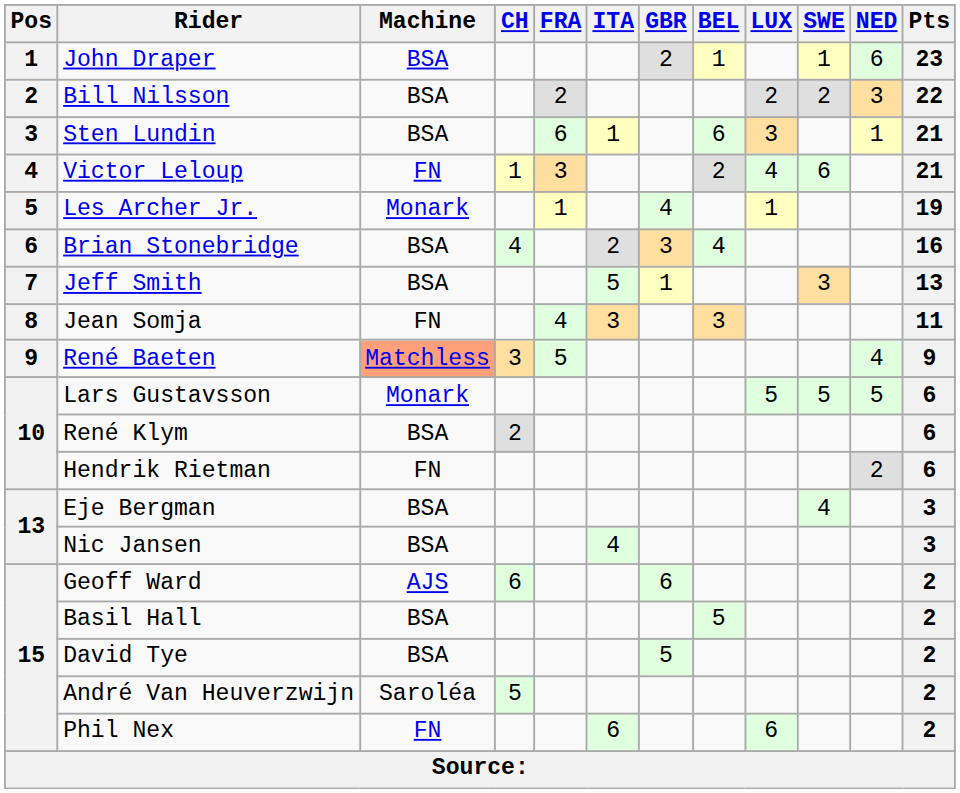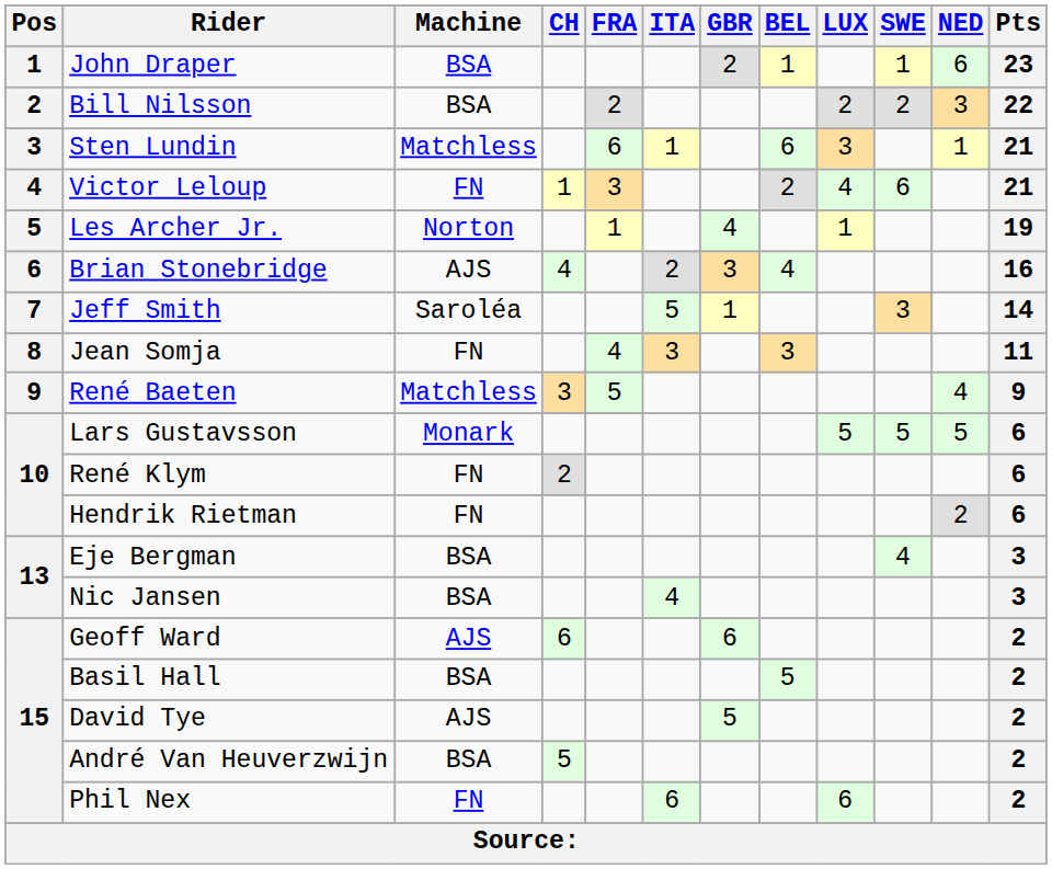 <table class="wikitable" style="font-size: 95%; text-align:center">
 <tr valign="top">
 <th valign="middle">Pos</th>
 <th valign="middle">Rider</th>
 <th valign="middle">Machine</th>
 <th><a href='#'>CH</a><br></th>
 <th><a href='#'>FRA</a><br></th>
 <th><a href='#'>ITA</a><br></th>
 <th><a href='#'>GBR</a><br></th>
 <th><a href='#'>BEL</a><br></th>
 <th><a href='#'>LUX</a><br></th>
 <th><a href='#'>SWE</a><br></th>
 <th><a href='#'>NED</a><br></th>
 <th valign="middle">Pts</th>
 </tr>
 <tr>
 <th>1</th>
 <td align=left> <a href='#'>John Draper</a></td>
 <td><a href='#'>BSA</a></td>
 <td></td>
 <td></td>
 <td></td>
 <td style="background:#dfdfdf;">2</td>
 <td style="background:#ffffbf;">1</td>
 <td></td>
 <td style="background:#ffffbf;">1</td>
 <td style="background:#dfffdf;">6</td>
 <th>23</th>
 </tr>
 <tr>
 <th>2</th>
 <td align=left> <a href='#'>Bill Nilsson</a></td>
 <td>BSA</td>
 <td></td>
 <td style="background:#dfdfdf;">2</td>
 <td></td>
 <td></td>
 <td></td>
 <td style="background:#dfdfdf;">2</td>
 <td style="background:#dfdfdf;">2</td>
 <td style="background:#ffdf9f;">3</td>
 <th>22</th>
 </tr>
 <tr>
 <th>3</th>
 <td align=left> <a href='#'>Sten Lundin</a></td>
-<td>BSA</td>
+<td><a href='#'>Matchless</a></td>
 <td></td>
 <td style="background:#dfffdf;">6</td>
 <td style="background:#ffffbf;">1</td>
 <td></td>
 <td style="background:#dfffdf;">6</td>
 <td style="background:#ffdf9f;">3</td>
 <td></td>
 <td style="background:#ffffbf;">1</td>
 <th>21</th>
 </tr>
 <tr>
 <th>4</th>
 <td align=left> <a href='#'>Victor Leloup</a></td>
 <td><a href='#'>FN</a></td>
 <td style="background:#ffffbf;">1</td>
 <td style="background:#ffdf9f;">3</td>
 <td></td>
 <td></td>
 <td style="background:#dfdfdf;">2</td>
 <td style="background:#dfffdf;">4</td>
 <td style="background:#dfffdf;">6</td>
 <td></td>
 <th>21</th>
 </tr>
 <tr>
 <th>5</th>
 <td align=left> <a href='#'>Les Archer Jr.</a></td>
-<td><a href='#'>Monark</a></td>
+<td><a href='#'>Norton</a></td>
 <td></td>
 <td style="background:#ffffbf;">1</td>
 <td></td>
 <td style="background:#dfffdf;">4</td>
 <td></td>
 <td style="background:#ffffbf;">1</td>
 <td></td>
 <td></td>
 <th>19</th>
 </tr>
 <tr>
 <th>6</th>
 <td align=left> <a href='#'>Brian Stonebridge</a></td>
-<td>BSA</td>
+<td>AJS</td>
 <td style="background:#dfffdf;">4</td>
 <td></td>
 <td style="background:#dfdfdf;">2</td>
 <td style="background:#ffdf9f;">3</td>
 <td style="background:#dfffdf;">4</td>
 <td></td>
 <td></td>
 <td></td>
 <th>16</th>
 </tr>
 <tr>
 <th>7</th>
 <td align=left> <a href='#'>Jeff Smith</a></td>
-<td>BSA</td>
+<td>Saroléa</td>
 <td></td>
 <td></td>
 <td style="background:#dfffdf;">5</td>
 <td style="background:#ffffbf;">1</td>
 <td></td>
 <td></td>
 <td style="background:#ffdf9f;">3</td>
 <td></td>
-<th>13</th>
+<th>14</th>
 </tr>
 <tr>
 <th>8</th>
 <td align=left> Jean Somja</td>
 <td>FN</td>
 <td></td>
 <td style="background:#dfffdf;">4</td>
 <td style="background:#ffdf9f;">3</td>
 <td></td>
 <td style="background:#ffdf9f;">3</td>
 <td></td>
 <td></td>
 <td></td>
 <th>11</th>
 </tr>
 <tr>
 <th>9</th>
 <td align=left> <a href='#'>René Baeten</a></td>
-<td style="background: lightsalmon;"><a href='#'>Matchless</a></td>
+<td><a href='#'>Matchless</a></td>
 <td style="background:#ffdf9f;">3</td>
 <td style="background:#dfffdf;">5</td>
 <td></td>
 <td></td>
 <td></td>
 <td></td>
 <td></td>
 <td style="background:#dfffdf;">4</td>
 <th>9</th>
 </tr>
 <tr>
 <th rowspan=3>10</th>
 <td align=left> Lars Gustavsson</td>
 <td><a href='#'>Monark</a></td>
 <td></td>
 <td></td>
 <td></td>
 <td></td>
 <td></td>
 <td style="background:#dfffdf;">5</td>
 <td style="background:#dfffdf;">5</td>
 <td style="background:#dfffdf;">5</td>
 <th>6</th>
 </tr>
 <tr>
 <td align=left> René Klym</td>
-<td>BSA</td>
+<td>FN</td>
 <td style="background:#dfdfdf;">2</td>
 <td></td>
 <td></td>
 <td></td>
 <td></td>
 <td></td>
 <td></td>
 <td></td>
 <th>6</th>
 </tr>
 <tr>
 <td align=left> Hendrik Rietman</td>
 <td>FN</td>
 <td></td>
 <td></td>
 <td></td>
 <td></td>
 <td></td>
 <td></td>
 <td></td>
 <td style="background:#dfdfdf;">2</td>
 <th>6</th>
 </tr>
 <tr>
 <th rowspan=2>13</th>
 <td align=left> Eje Bergman</td>
 <td>BSA</td>
 <td></td>
 <td></td>
 <td></td>
 <td></td>
 <td></td>
 <td></td>
 <td style="background:#dfffdf;">4</td>
 <td></td>
 <th>3</th>
 </tr>
 <tr>
 <td align=left> Nic Jansen</td>
 <td>BSA</td>
 <td></td>
 <td></td>
 <td style="background:#dfffdf;">4</td>
 <td></td>
 <td></td>
 <td></td>
 <td></td>
 <td></td>
 <th>3</th>
 </tr>
 <tr>
 <th rowspan=5>15</th>
 <td align=left> Geoff Ward</td>
 <td><a href='#'>AJS</a></td>
 <td style="background:#dfffdf;">6</td>
 <td></td>
 <td></td>
 <td style="background:#dfffdf;">6</td>
 <td></td>
 <td></td>
 <td></td>
 <td></td>
 <th>2</th>
 </tr>
 <tr>
 <td align=left> Basil Hall</td>
 <td>BSA</td>
 <td></td>
 <td></td>
 <td></td>
 <td></td>
 <td style="background:#dfffdf;">5</td>
 <td></td>
 <td></td>
 <td></td>
 <th>2</th>
 </tr>
 <tr>
 <td align=left> David Tye</td>
-<td>BSA</td>
+<td>AJS</td>
 <td></td>
 <td></td>
 <td></td>
 <td style="background:#dfffdf;">5</td>
 <td></td>
 <td></td>
 <td></td>
 <td></td>
 <th>2</th>
 </tr>
 <tr>
 <td align=left> André Van Heuverzwijn</td>
-<td>Saroléa</td>
+<td>BSA</td>
 <td style="background:#dfffdf;">5</td>
 <td></td>
 <td></td>
 <td></td>
 <td></td>
 <td></td>
 <td></td>
 <td></td>
 <th>2</th>
 </tr>
 <tr>
 <td align=left> Phil Nex</td>
 <td><a href='#'>FN</a></td>
 <td></td>
 <td></td>
 <td style="background:#dfffdf;">6</td>
 <td></td>
 <td></td>
 <td style="background:#dfffdf;">6</td>
 <td></td>
 <td></td>
 <th>2</th>
 </tr>
 <tr>
 <th colspan=12>Source:</th>
 </tr>
 </table>
